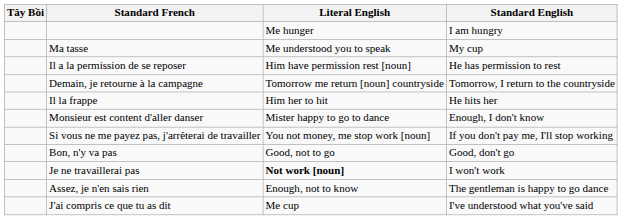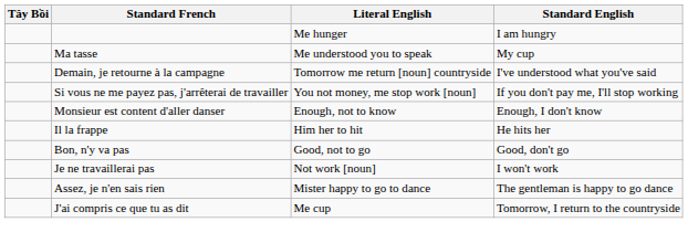 <table class="wikitable">
 <tr>
 <th>Tây Bồi</th>
 <th>Standard French</th>
 <th>Literal English</th>
 <th>Standard English</th>
 </tr>
 <tr>
 <td></td>
 <td></td>
 <td>Me hunger</td>
 <td>I am  hungry</td>
 </tr>
 <tr>
 <td></td>
 <td>Ma tasse</td>
 <td>Me understood you to speak</td>
 <td>My cup</td>
 </tr>
 <tr>
 <td></td>
-<td>Il a la permission de se reposer</td>
-<td>Him have permission rest [noun]</td>
-<td>He has permission to rest</td>
+<td>Demain, je retourne à la campagne</td>
+<td>Tomorrow me return [noun] countryside</td>
+<td>I've understood what you've said</td>
 </tr>
 <tr>
 <td></td>
-<td>Demain, je retourne à la campagne</td>
-<td>Tomorrow me return [noun] countryside</td>
-<td>Tomorrow, I return to the countryside</td>
+<td>Si vous ne me payez pas, j'arrêterai de travailler</td>
+<td>You not money, me stop work [noun]</td>
+<td>If you don't pay me, I'll stop working</td>
+</tr>
+<tr>
+<td></td>
+<td>Monsieur est content d'aller danser</td>
+<td>Enough, not to know</td>
+<td>Enough, I don't know</td>
 </tr>
 <tr>
 <td></td>
 <td>Il la frappe</td>
 <td>Him her to hit</td>
 <td>He hits her</td>
-</tr>
-<tr>
-<td></td>
-<td>Monsieur est content d'aller danser</td>
-<td>Mister happy to go to dance</td>
-<td>Enough, I don't know</td>
-</tr>
-<tr>
-<td></td>
-<td>Si vous ne me payez pas, j'arrêterai de travailler</td>
-<td>You not money, me stop work [noun]</td>
-<td>If you don't pay me, I'll stop working</td>
 </tr>
 <tr>
 <td></td>
 <td>Bon, n'y va pas</td>
 <td>Good, not to go</td>
 <td>Good, don't go</td>
 </tr>
 <tr>
 <td></td>
 <td>Je ne travaillerai pas</td>
-<td><strong>Not work [noun]</strong></td>
+<td>Not work [noun]</td>
 <td>I won't work</td>
 </tr>
 <tr>
 <td></td>
 <td>Assez, je n'en sais rien</td>
-<td>Enough, not to know</td>
+<td>Mister happy to go to dance</td>
 <td>The gentleman is happy to go dance</td>
 </tr>
 <tr>
 <td></td>
 <td>J'ai compris ce que tu as dit</td>
 <td>Me cup</td>
-<td>I've understood what you've said</td>
+<td>Tomorrow, I return to the countryside</td>
 </tr>
 </table>
